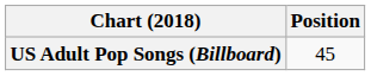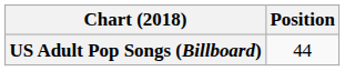 <table class="wikitable plainrowheaders" style="text-align:center;">
 <tr>
 <th scope="col">Chart (2018)</th>
 <th scope="col">Position</th>
 </tr>
 <tr>
 <th scope="row">US Adult Pop Songs (<em>Billboard</em>)</th>
-<td>45</td>
+<td>44</td>
 </tr>
 </table>
